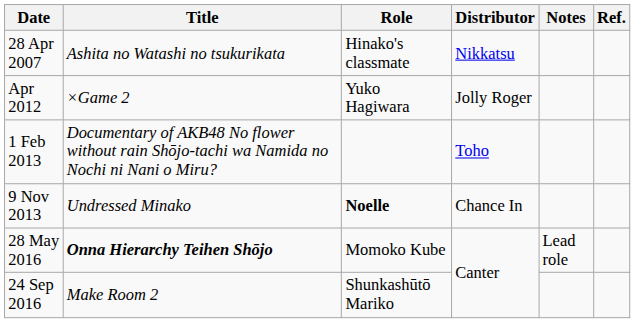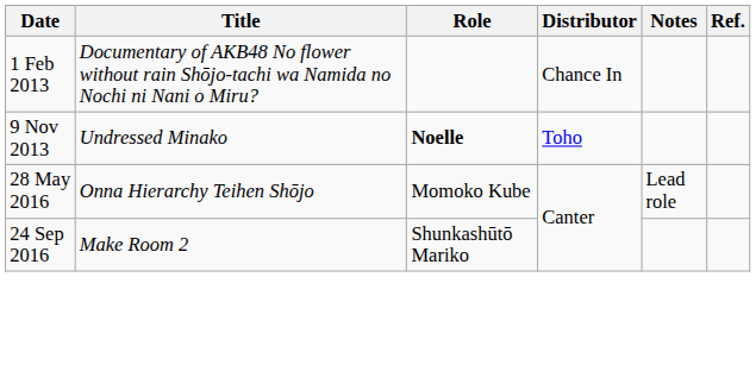 <table class="wikitable">
 <tr>
 <th>Date</th>
 <th>Title</th>
 <th>Role</th>
 <th>Distributor</th>
 <th>Notes</th>
 <th>Ref.</th>
 </tr>
 <tr>
-<td>28 Apr 2007</td>
-<td><em>Ashita no Watashi no tsukurikata</em></td>
-<td>Hinako's classmate</td>
-<td><a href='#'>Nikkatsu</a></td>
-<td></td>
-<td></td>
-</tr>
-<tr>
-<td>Apr 2012</td>
-<td><em>×Game 2</em></td>
-<td>Yuko Hagiwara</td>
-<td>Jolly Roger</td>
-<td></td>
-<td></td>
-</tr>
-<tr>
 <td>1 Feb 2013</td>
 <td><em>Documentary of AKB48 No flower without rain Shōjo-tachi wa Namida no Nochi ni Nani o Miru?</em></td>
 <td></td>
-<td><a href='#'>Toho</a></td>
+<td>Chance In</td>
 <td></td>
 <td></td>
 </tr>
 <tr>
 <td>9 Nov 2013</td>
 <td><em>Undressed Minako</em></td>
 <td><strong>Noelle</strong></td>
-<td>Chance In</td>
+<td><a href='#'>Toho</a></td>
 <td></td>
 <td></td>
 </tr>
 <tr>
 <td>28 May 2016</td>
-<td><strong><em>Onna Hierarchy Teihen Shōjo</em></strong></td>
+<td><em>Onna Hierarchy Teihen Shōjo</em></td>
 <td>Momoko Kube</td>
 <td rowspan="2">Canter</td>
 <td>Lead role</td>
 <td></td>
 </tr>
 <tr>
 <td>24 Sep 2016</td>
 <td><em>Make Room 2</em></td>
 <td>Shunkashūtō Mariko</td>
 <td></td>
 <td></td>
 </tr>
 </table>
